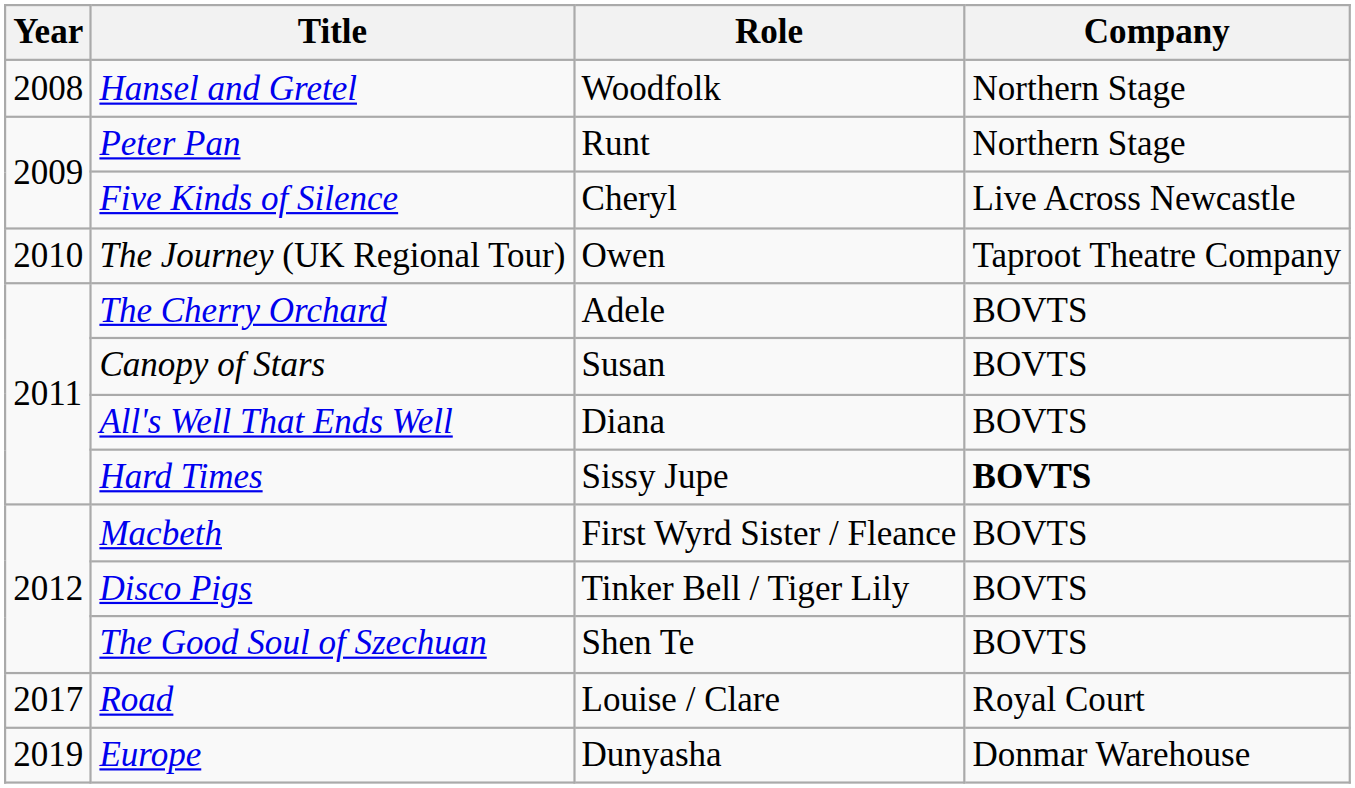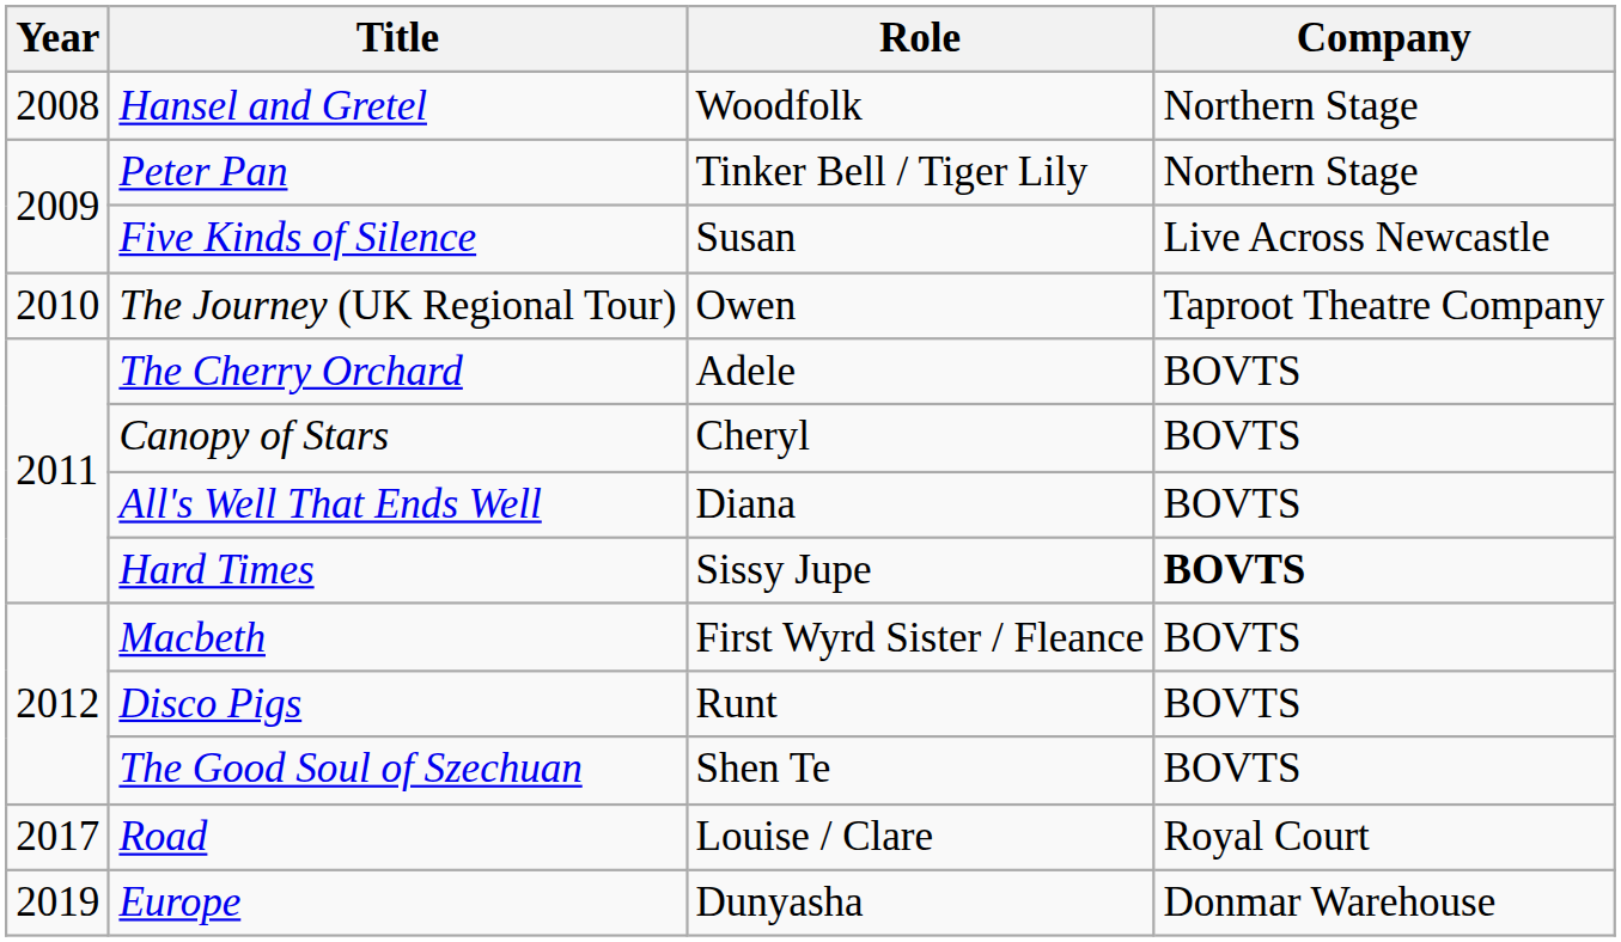 <table class="wikitable sortable">
 <tr>
 <th>Year</th>
 <th>Title</th>
 <th>Role</th>
 <th class="unsortable">Company</th>
 </tr>
 <tr>
 <td>2008</td>
 <td><em><a href='#'>Hansel and Gretel</a></em></td>
 <td>Woodfolk</td>
 <td>Northern Stage</td>
 </tr>
 <tr>
 <td rowspan=2>2009</td>
 <td><em><a href='#'>Peter Pan</a></em></td>
-<td>Runt</td>
+<td>Tinker Bell / Tiger Lily</td>
 <td>Northern Stage</td>
 </tr>
 <tr>
 <td><em><a href='#'>Five Kinds of Silence</a></em></td>
-<td>Cheryl</td>
+<td>Susan</td>
 <td>Live Across Newcastle</td>
 </tr>
 <tr>
 <td>2010</td>
 <td><em>The Journey </em>(UK Regional Tour)</td>
 <td>Owen</td>
 <td>Taproot Theatre Company</td>
 </tr>
 <tr>
 <td rowspan=4>2011</td>
 <td><em><a href='#'>The Cherry Orchard</a></em></td>
 <td>Adele</td>
 <td>BOVTS</td>
 </tr>
 <tr>
 <td><em>Canopy of Stars</em></td>
-<td>Susan</td>
+<td>Cheryl</td>
 <td>BOVTS</td>
 </tr>
 <tr>
 <td><em><a href='#'>All's Well That Ends Well</a></em></td>
 <td>Diana</td>
 <td>BOVTS</td>
 </tr>
 <tr>
 <td><em><a href='#'>Hard Times</a></em></td>
 <td>Sissy Jupe</td>
 <td><strong>BOVTS</strong></td>
 </tr>
 <tr>
 <td rowspan=3>2012</td>
 <td><em><a href='#'>Macbeth</a></em></td>
 <td>First Wyrd Sister / Fleance</td>
 <td>BOVTS</td>
 </tr>
 <tr>
 <td><em><a href='#'>Disco Pigs</a></em></td>
-<td>Tinker Bell / Tiger Lily</td>
+<td>Runt</td>
 <td>BOVTS</td>
 </tr>
 <tr>
 <td><em><a href='#'>The Good Soul of Szechuan</a></em></td>
 <td>Shen Te</td>
 <td>BOVTS</td>
 </tr>
 <tr>
 <td>2017</td>
 <td><em><a href='#'>Road</a></em></td>
 <td>Louise / Clare</td>
 <td>Royal Court</td>
 </tr>
 <tr>
 <td>2019</td>
 <td><a href='#'><em>Europe</em></a></td>
 <td>Dunyasha</td>
 <td>Donmar Warehouse</td>
 </tr>
 </table>
